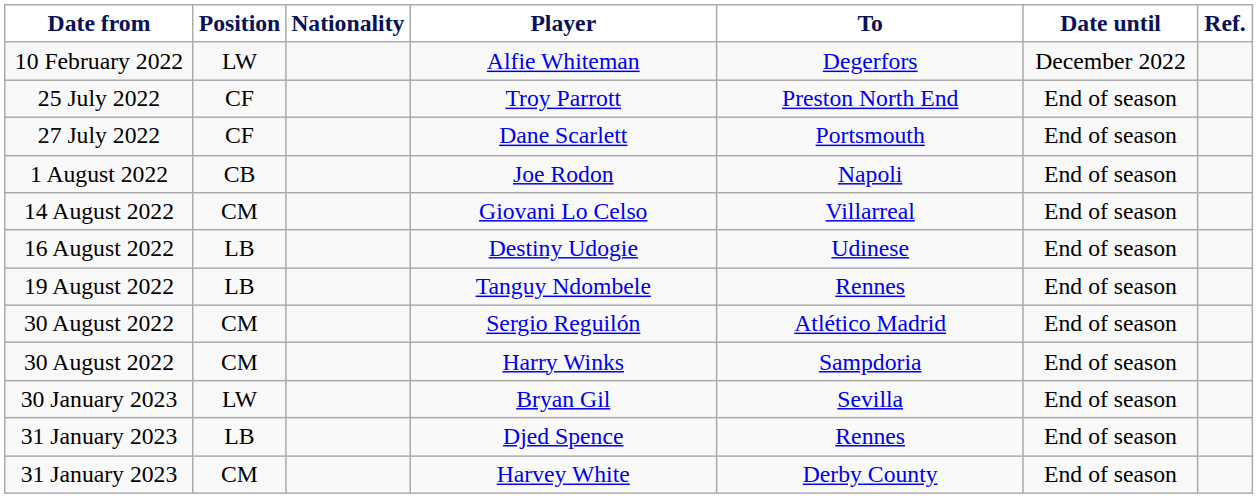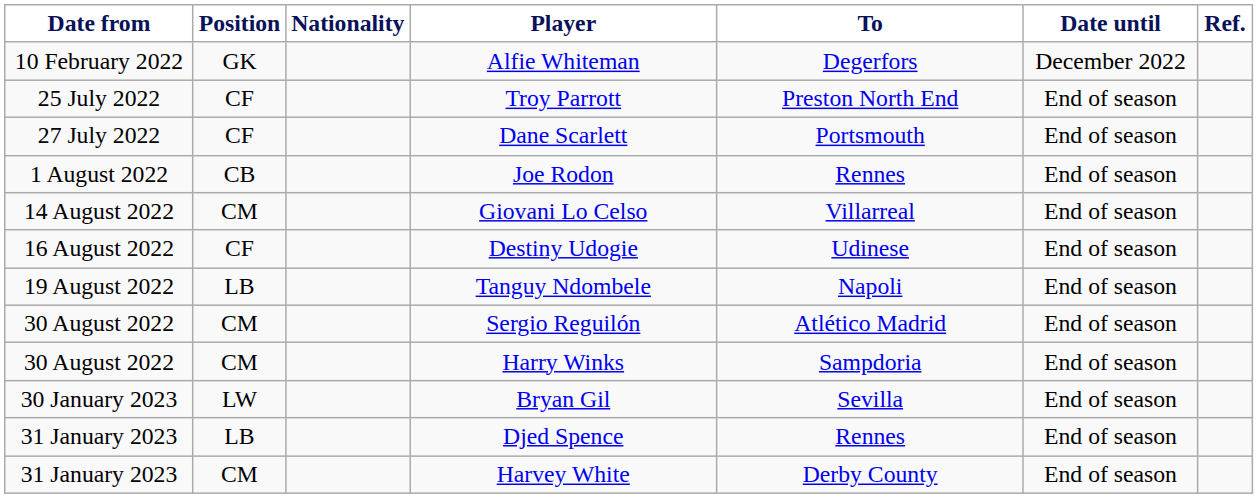 <table class="wikitable" style="text-align:center">
 <tr>
 <th style="background:#FFFFFF; color:#081159; width:120px;">Date from</th>
 <th style="background:#FFFFFF; color:#081159; width:50px;">Position</th>
 <th style="background:#FFFFFF; color:#081159; width:50px;">Nationality</th>
 <th style="background:#FFFFFF; color:#081159; width:200px;">Player</th>
 <th style="background:#FFFFFF; color:#081159; width:200px;">To</th>
 <th style="background:#FFFFFF; color:#081159; width:110px;">Date until</th>
 <th style="background:#FFFFFF; color:#081159; width:30px;">Ref.</th>
 </tr>
 <tr>
 <td>10 February 2022</td>
-<td>LW</td>
+<td>GK</td>
 <td></td>
 <td><a href='#'>Alfie Whiteman</a></td>
 <td> <a href='#'>Degerfors</a></td>
 <td>December 2022</td>
 <td></td>
 </tr>
 <tr>
 <td>25 July 2022</td>
 <td>CF</td>
 <td></td>
 <td><a href='#'>Troy Parrott</a></td>
 <td> <a href='#'>Preston North End</a></td>
 <td>End of season</td>
 <td></td>
 </tr>
 <tr>
 <td>27 July 2022</td>
 <td>CF</td>
 <td></td>
 <td><a href='#'>Dane Scarlett</a></td>
 <td> <a href='#'>Portsmouth</a></td>
 <td>End of season</td>
 <td></td>
 </tr>
 <tr>
 <td>1 August 2022</td>
 <td>CB</td>
 <td></td>
 <td><a href='#'>Joe Rodon</a></td>
-<td> <a href='#'>Napoli</a></td>
+<td> <a href='#'>Rennes</a></td>
 <td>End of season</td>
 <td></td>
 </tr>
 <tr>
 <td>14 August 2022</td>
 <td>CM</td>
 <td></td>
 <td><a href='#'>Giovani Lo Celso</a></td>
 <td> <a href='#'>Villarreal</a></td>
 <td>End of season</td>
 <td></td>
 </tr>
 <tr>
 <td>16 August 2022</td>
-<td>LB</td>
+<td>CF</td>
 <td></td>
 <td><a href='#'>Destiny Udogie</a></td>
 <td> <a href='#'>Udinese</a></td>
 <td>End of season</td>
 <td></td>
 </tr>
 <tr>
 <td>19 August 2022</td>
 <td>LB</td>
 <td></td>
 <td><a href='#'>Tanguy Ndombele</a></td>
-<td> <a href='#'>Rennes</a></td>
+<td> <a href='#'>Napoli</a></td>
 <td>End of season</td>
 <td></td>
 </tr>
 <tr>
 <td>30 August 2022</td>
 <td>CM</td>
 <td></td>
 <td><a href='#'>Sergio Reguilón</a></td>
 <td> <a href='#'>Atlético Madrid</a></td>
 <td>End of season</td>
 <td></td>
 </tr>
 <tr>
 <td>30 August 2022</td>
 <td>CM</td>
 <td></td>
 <td><a href='#'>Harry Winks</a></td>
 <td> <a href='#'>Sampdoria</a></td>
 <td>End of season</td>
 <td></td>
 </tr>
 <tr>
 <td>30 January 2023</td>
 <td>LW</td>
 <td></td>
 <td><a href='#'>Bryan Gil</a></td>
 <td> <a href='#'>Sevilla</a></td>
 <td>End of season</td>
 <td></td>
 </tr>
 <tr>
 <td>31 January 2023</td>
 <td>LB</td>
 <td></td>
 <td><a href='#'>Djed Spence</a></td>
 <td> <a href='#'>Rennes</a></td>
 <td>End of season</td>
 <td></td>
 </tr>
 <tr>
 <td>31 January 2023</td>
 <td>CM</td>
 <td></td>
 <td><a href='#'>Harvey White</a></td>
 <td> <a href='#'>Derby County</a></td>
 <td>End of season</td>
 <td></td>
 </tr>
 </table>
